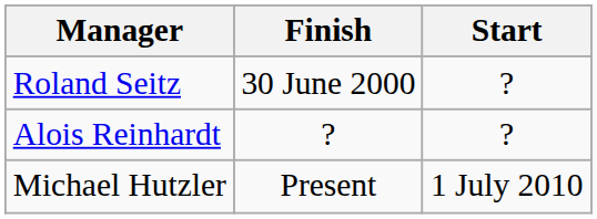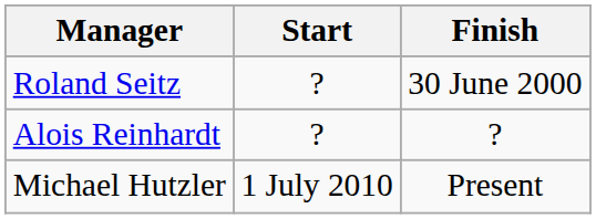 <table class="wikitable">
 <tr>
 <th>Manager</th>
+<th>Start</th>
 <th>Finish</th>
-<th>Start</th>
 </tr>
 <tr align="center">
 <td align="left"><a href='#'>Roland Seitz</a></td>
+<td>?</td>
 <td>30 June 2000</td>
-<td>?</td>
 </tr>
 <tr align="center">
 <td align="left"><a href='#'>Alois Reinhardt</a></td>
 <td>?</td>
 <td>?</td>
 </tr>
 <tr align="center">
 <td align="left">Michael Hutzler</td>
+<td>1 July 2010</td>
 <td>Present</td>
-<td>1 July 2010</td>
 </tr>
 </table>
